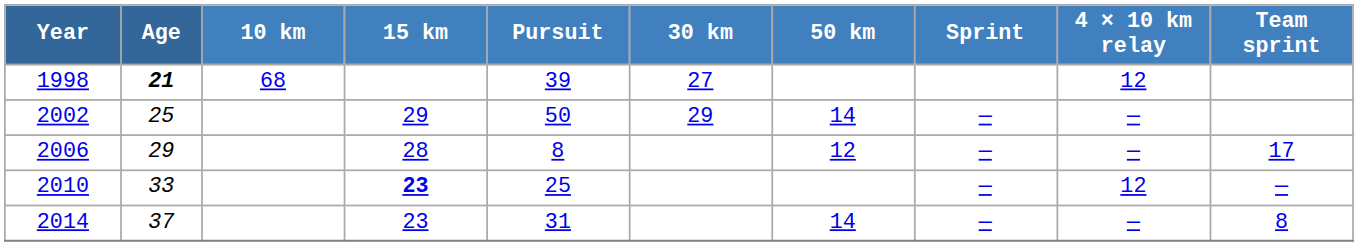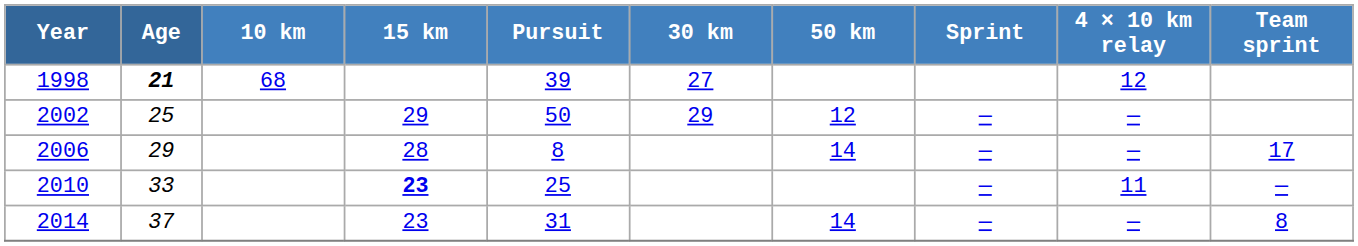 <table class="wikitable" style="font-size:95%; text-align:center; border:grey solid 1px; border-collapse:collapse; background:#ffffff;">
 <tr>
 <th style="background-color:#369; color:white; width:60px;"> Year </th>
 <th style="background-color:#369; color:white; width:40px;"> Age </th>
 <th style="background-color:#4180be; color:white; width:75px;"> 10 km </th>
 <th style="background-color:#4180be; color:white; width:75px;"> 15 km </th>
 <th style="background-color:#4180be; color:white; width:75px;"> Pursuit </th>
 <th style="background-color:#4180be; color:white; width:75px;"> 30 km </th>
 <th style="background-color:#4180be; color:white; width:75px;"> 50 km </th>
 <th style="background-color:#4180be; color:white; width:75px;"> Sprint </th>
 <th style="background-color:#4180be; color:white; width:75px;"> 4 × 10 km <br> relay </th>
 <th style="background-color:#4180be; color:white; width:75px;"> Team <br> sprint </th>
 </tr>
 <tr>
 <td><a href='#'>1998</a></td>
 <td><strong><em>21</em></strong></td>
 <td><a href='#'>68</a></td>
 <td></td>
 <td><a href='#'>39</a></td>
 <td><a href='#'>27</a></td>
 <td><a href='#'></a></td>
 <td></td>
 <td><a href='#'>12</a></td>
 <td></td>
 </tr>
 <tr>
 <td><a href='#'>2002</a></td>
 <td><em>25</em></td>
 <td></td>
 <td><a href='#'>29</a></td>
 <td><a href='#'>50</a></td>
 <td><a href='#'>29</a></td>
-<td><a href='#'>14</a></td>
+<td><a href='#'>12</a></td>
 <td><a href='#'>—</a></td>
 <td><a href='#'>—</a></td>
 <td></td>
 </tr>
 <tr>
 <td><a href='#'>2006</a></td>
 <td><em>29</em></td>
 <td></td>
 <td><a href='#'>28</a></td>
 <td><a href='#'>8</a></td>
 <td></td>
-<td><a href='#'>12</a></td>
+<td><a href='#'>14</a></td>
 <td><a href='#'>—</a></td>
 <td><a href='#'>—</a></td>
 <td><a href='#'>17</a></td>
 </tr>
 <tr>
 <td><a href='#'>2010</a></td>
 <td><em>33</em></td>
 <td></td>
 <td><strong><a href='#'>23</a></strong></td>
 <td><a href='#'>25</a></td>
 <td></td>
 <td><a href='#'></a></td>
 <td><a href='#'>—</a></td>
-<td><a href='#'>12</a></td>
+<td><a href='#'>11</a></td>
 <td><a href='#'>—</a></td>
 </tr>
 <tr>
 <td><a href='#'>2014</a></td>
 <td><em>37</em></td>
 <td></td>
 <td><a href='#'>23</a></td>
 <td><a href='#'>31</a></td>
 <td></td>
 <td><a href='#'>14</a></td>
 <td><a href='#'>—</a></td>
 <td><a href='#'>—</a></td>
 <td><a href='#'>8</a></td>
 </tr>
 <tr>
 </tr>
 </table>
